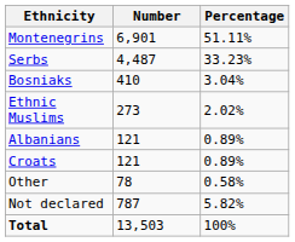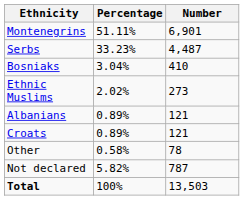 <table class="wikitable">
 <tr>
 <th style="width:100px;">Ethnicity</th>
+<th style="width:80px;">Percentage</th>
 <th style="width:80px;">Number</th>
-<th style="width:80px;">Percentage</th>
 </tr>
 <tr>
 <td><a href='#'>Montenegrins</a></td>
+<td>51.11%</td>
 <td>6,901</td>
-<td>51.11%</td>
 </tr>
 <tr>
 <td><a href='#'>Serbs</a></td>
+<td>33.23%</td>
 <td>4,487</td>
-<td>33.23%</td>
 </tr>
 <tr>
 <td><a href='#'>Bosniaks</a></td>
+<td>3.04%</td>
 <td>410</td>
-<td>3.04%</td>
 </tr>
 <tr>
 <td><a href='#'>Ethnic Muslims</a></td>
+<td>2.02%</td>
 <td>273</td>
-<td>2.02%</td>
 </tr>
 <tr>
 <td><a href='#'>Albanians</a></td>
+<td>0.89%</td>
 <td>121</td>
-<td>0.89%</td>
 </tr>
 <tr>
 <td><a href='#'>Croats</a></td>
+<td>0.89%</td>
 <td>121</td>
-<td>0.89%</td>
 </tr>
 <tr>
 <td>Other</td>
+<td>0.58%</td>
 <td>78</td>
-<td>0.58%</td>
 </tr>
 <tr>
 <td>Not declared</td>
+<td>5.82%</td>
 <td>787</td>
-<td>5.82%</td>
 </tr>
 <tr>
 <td><strong>Total</strong></td>
+<td>100%</td>
 <td>13,503</td>
-<td>100%</td>
 </tr>
 </table>
